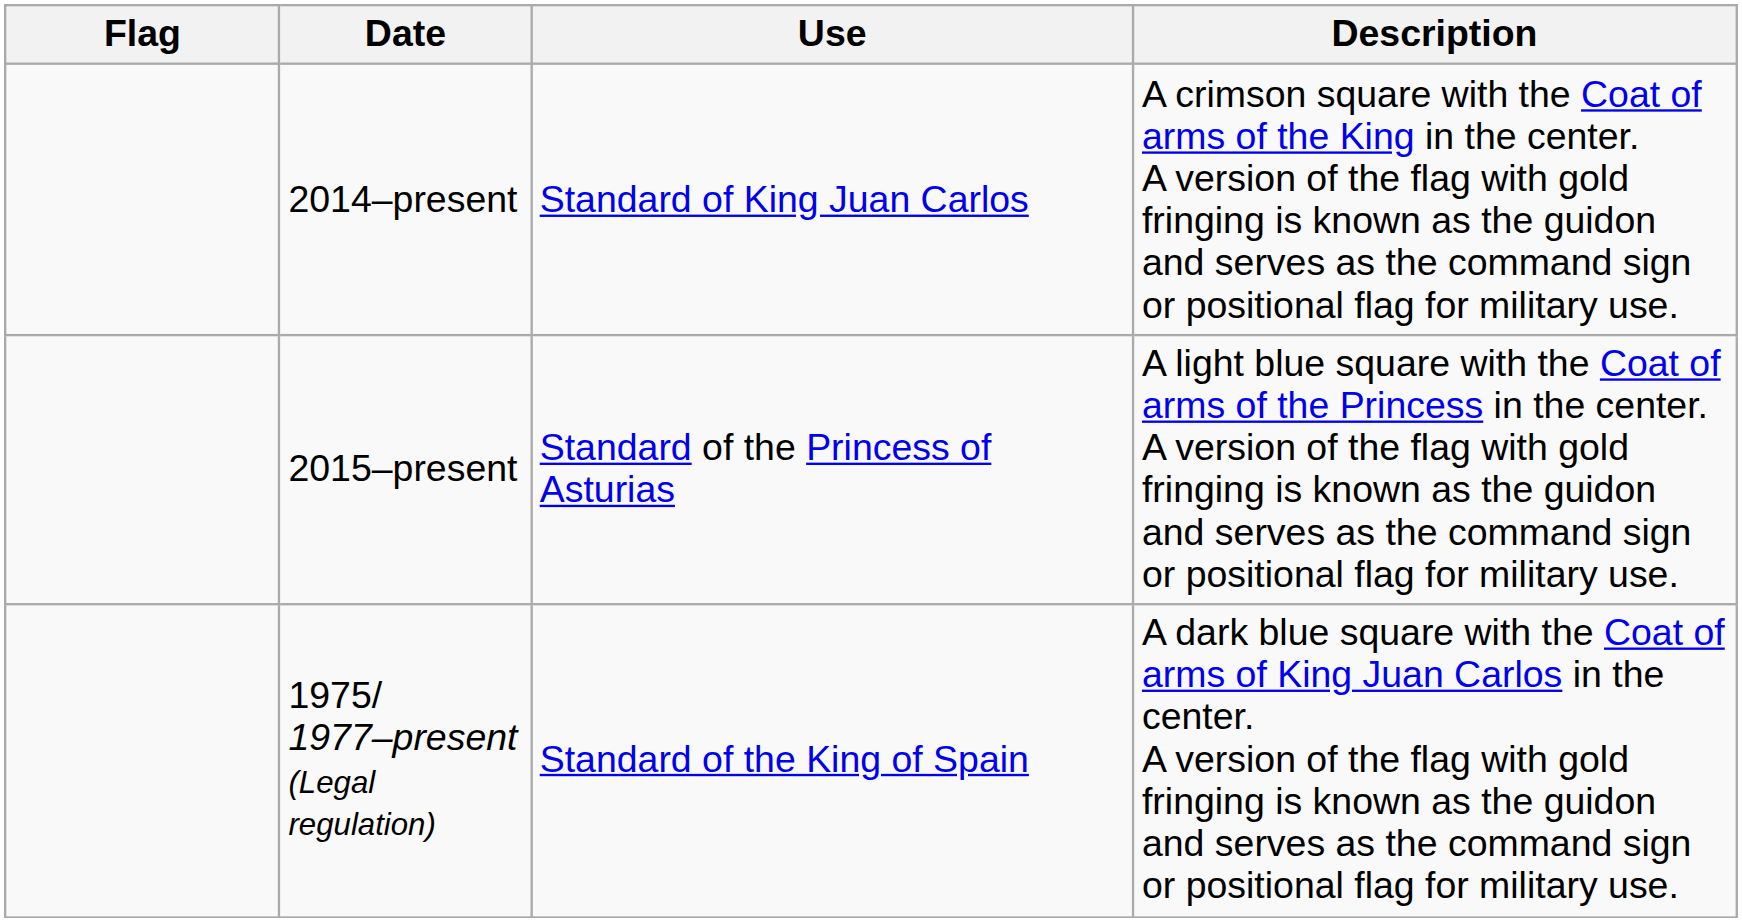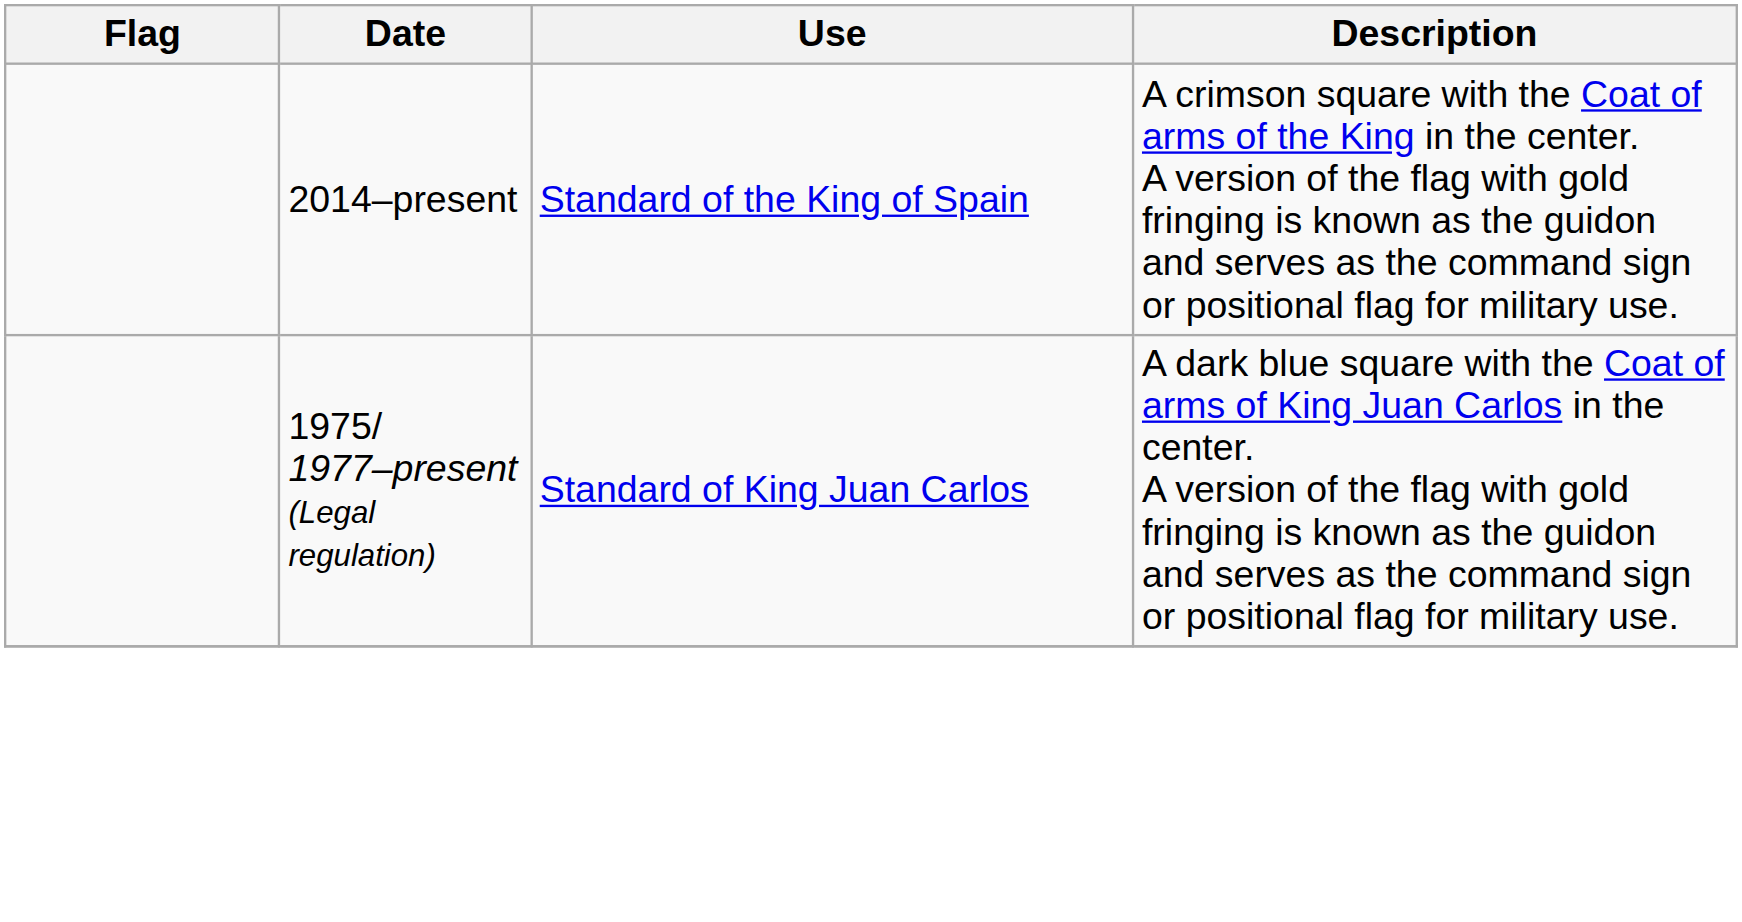 <table class="wikitable">
 <tr>
 <th width="110">Flag</th>
 <th width="100">Date</th>
 <th width="250">Use</th>
 <th width="250">Description</th>
 </tr>
 <tr>
 <td></td>
 <td>2014–present</td>
-<td><a href='#'>Standard of King Juan Carlos</a></td>
+<td><a href='#'>Standard of the King of Spain</a></td>
 <td>A crimson square with the <a href='#'>Coat of arms of the King</a> in the center.<br> A version of the flag with gold fringing is known as the guidon and serves as the command sign or positional flag for military use.</td>
 </tr>
 <tr>
 <td></td>
-<td>2015–present</td>
-<td><a href='#'>Standard</a> of the <a href='#'>Princess of Asturias</a></td>
-<td>A light blue square with the <a href='#'>Coat of arms of the Princess</a> in the center.<br> A version of the flag with gold fringing is known as the guidon and serves as the command sign or positional flag for military use.</td>
-</tr>
-<tr>
-<td></td>
 <td>1975/<br><em>1977–present<br><small>(Legal regulation)</small></em></td>
-<td><a href='#'>Standard of the King of Spain</a></td>
+<td><a href='#'>Standard of King Juan Carlos</a></td>
 <td>A dark blue square with the <a href='#'>Coat of arms of King Juan Carlos</a> in the center.<br> A version of the flag with gold fringing is known as the guidon and serves as the command sign or positional flag for military use.</td>
 </tr>
 <tr>
 </tr>
 </table>
